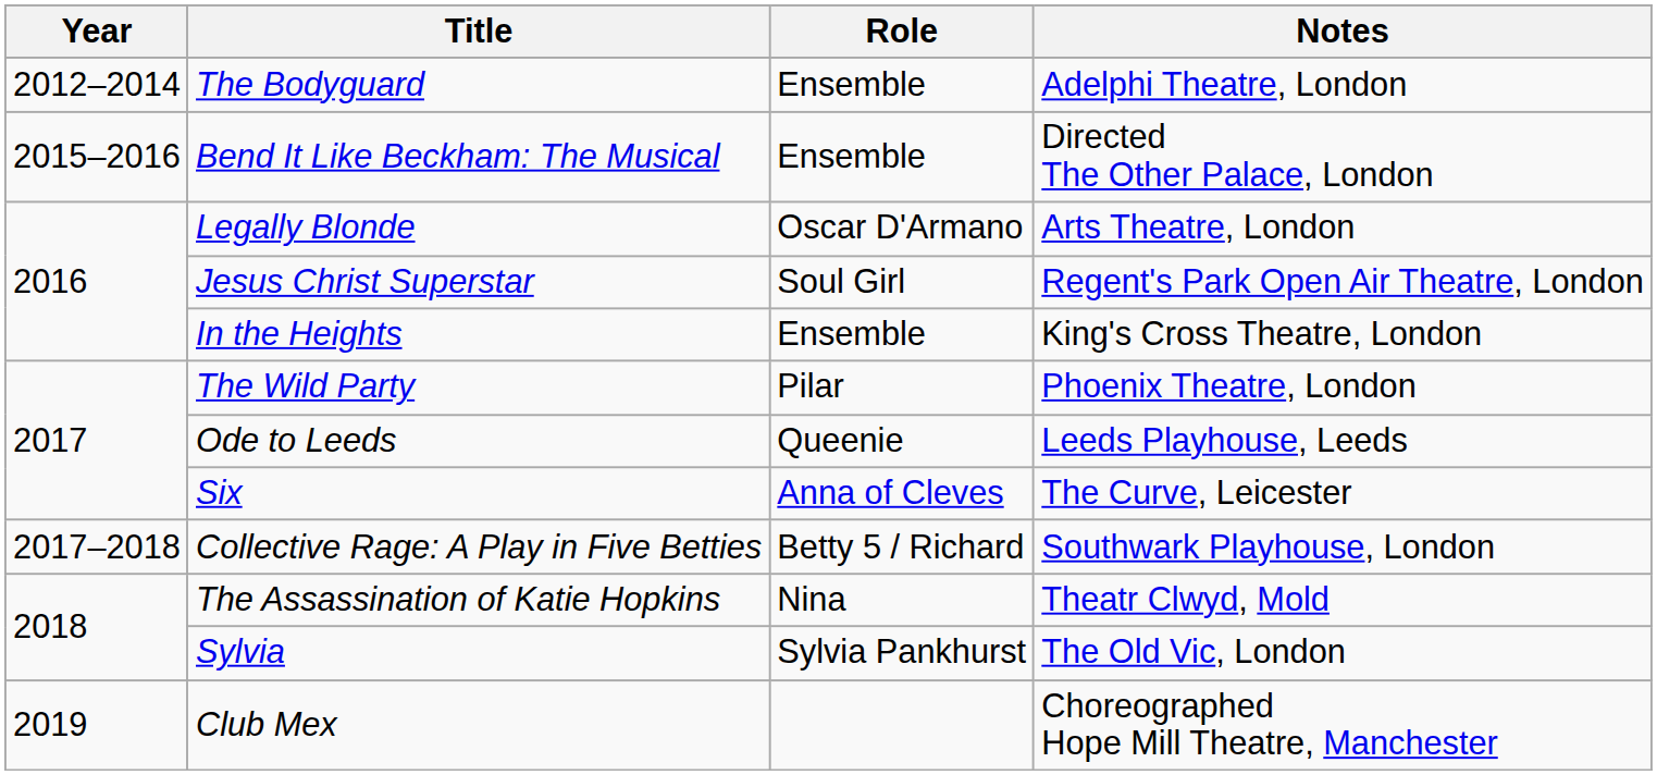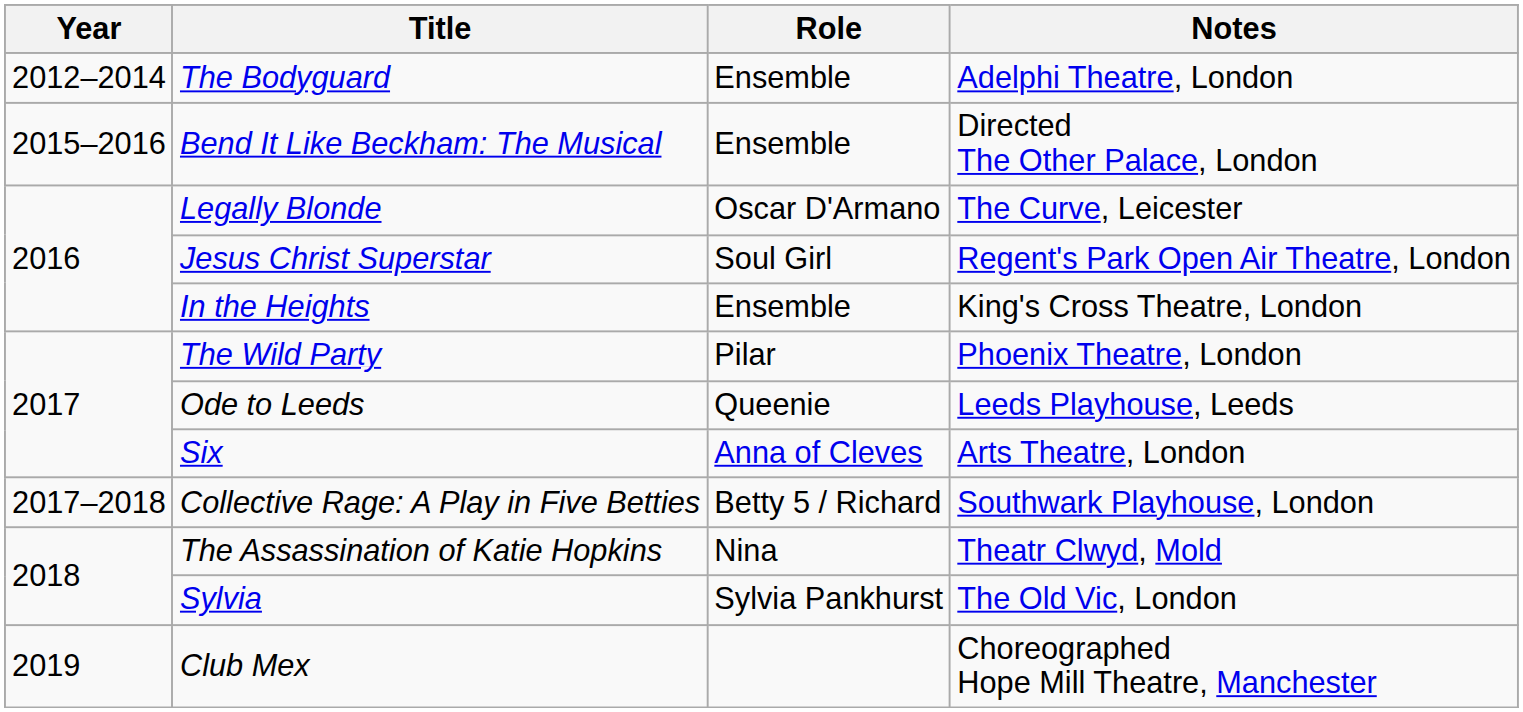 <table class="wikitable sortable">
 <tr>
 <th>Year</th>
 <th>Title</th>
 <th>Role</th>
 <th>Notes</th>
 </tr>
 <tr>
 <td>2012–2014</td>
 <td><em><a href='#'>The Bodyguard</a></em></td>
 <td>Ensemble</td>
 <td><a href='#'>Adelphi Theatre</a>, London</td>
 </tr>
 <tr>
 <td>2015–2016</td>
 <td><em><a href='#'>Bend It Like Beckham: The Musical</a></em></td>
 <td>Ensemble</td>
 <td>Directed<br><a href='#'>The Other Palace</a>, London</td>
 </tr>
 <tr>
 <td rowspan="3">2016</td>
 <td><em><a href='#'>Legally Blonde</a></em></td>
 <td>Oscar D'Armano</td>
-<td><a href='#'>Arts Theatre</a>, London</td>
+<td><a href='#'>The Curve</a>, Leicester</td>
 </tr>
 <tr>
 <td><em><a href='#'>Jesus Christ Superstar</a></em></td>
 <td>Soul Girl</td>
 <td><a href='#'>Regent's Park Open Air Theatre</a>, London</td>
 </tr>
 <tr>
 <td><em><a href='#'>In the Heights</a></em></td>
 <td>Ensemble</td>
 <td>King's Cross Theatre, London</td>
 </tr>
 <tr>
 <td rowspan="3">2017</td>
 <td><em><a href='#'>The Wild Party</a></em></td>
 <td>Pilar</td>
 <td><a href='#'>Phoenix Theatre</a>, London</td>
 </tr>
 <tr>
 <td><em>Ode to Leeds</em></td>
 <td>Queenie</td>
 <td><a href='#'>Leeds Playhouse</a>, Leeds</td>
 </tr>
 <tr>
 <td><em><a href='#'>Six</a></em></td>
 <td><a href='#'>Anna of Cleves</a></td>
-<td><a href='#'>The Curve</a>, Leicester</td>
+<td><a href='#'>Arts Theatre</a>, London</td>
 </tr>
 <tr>
 <td>2017–2018</td>
 <td><em>Collective Rage: A Play in Five Betties</em></td>
 <td>Betty 5 / Richard</td>
 <td><a href='#'>Southwark Playhouse</a>, London</td>
 </tr>
 <tr>
 <td rowspan="2">2018</td>
 <td><em>The Assassination of Katie Hopkins</em></td>
 <td>Nina</td>
 <td><a href='#'>Theatr Clwyd</a>, <a href='#'>Mold</a></td>
 </tr>
 <tr>
 <td><em><a href='#'>Sylvia</a></em></td>
 <td>Sylvia Pankhurst</td>
 <td><a href='#'>The Old Vic</a>, London</td>
 </tr>
 <tr>
 <td>2019</td>
 <td><em>Club Mex</em></td>
 <td></td>
 <td>Choreographed<br>Hope Mill Theatre, <a href='#'>Manchester</a></td>
 </tr>
 <tr>
 </tr>
 </table>
